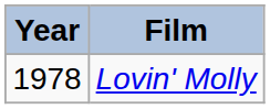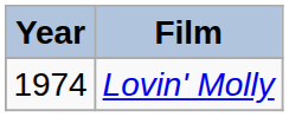 <table class="wikitable" style="font-size:95%;">
 <tr>
 <th style="background:#B0C4DE;">Year</th>
 <th style="background:#B0C4DE;">Film</th>
 </tr>
 <tr>
-<td>1978</td>
+<td>1974</td>
 <td><em><a href='#'>Lovin' Molly</a></em></td>
 </tr>
 </table>
